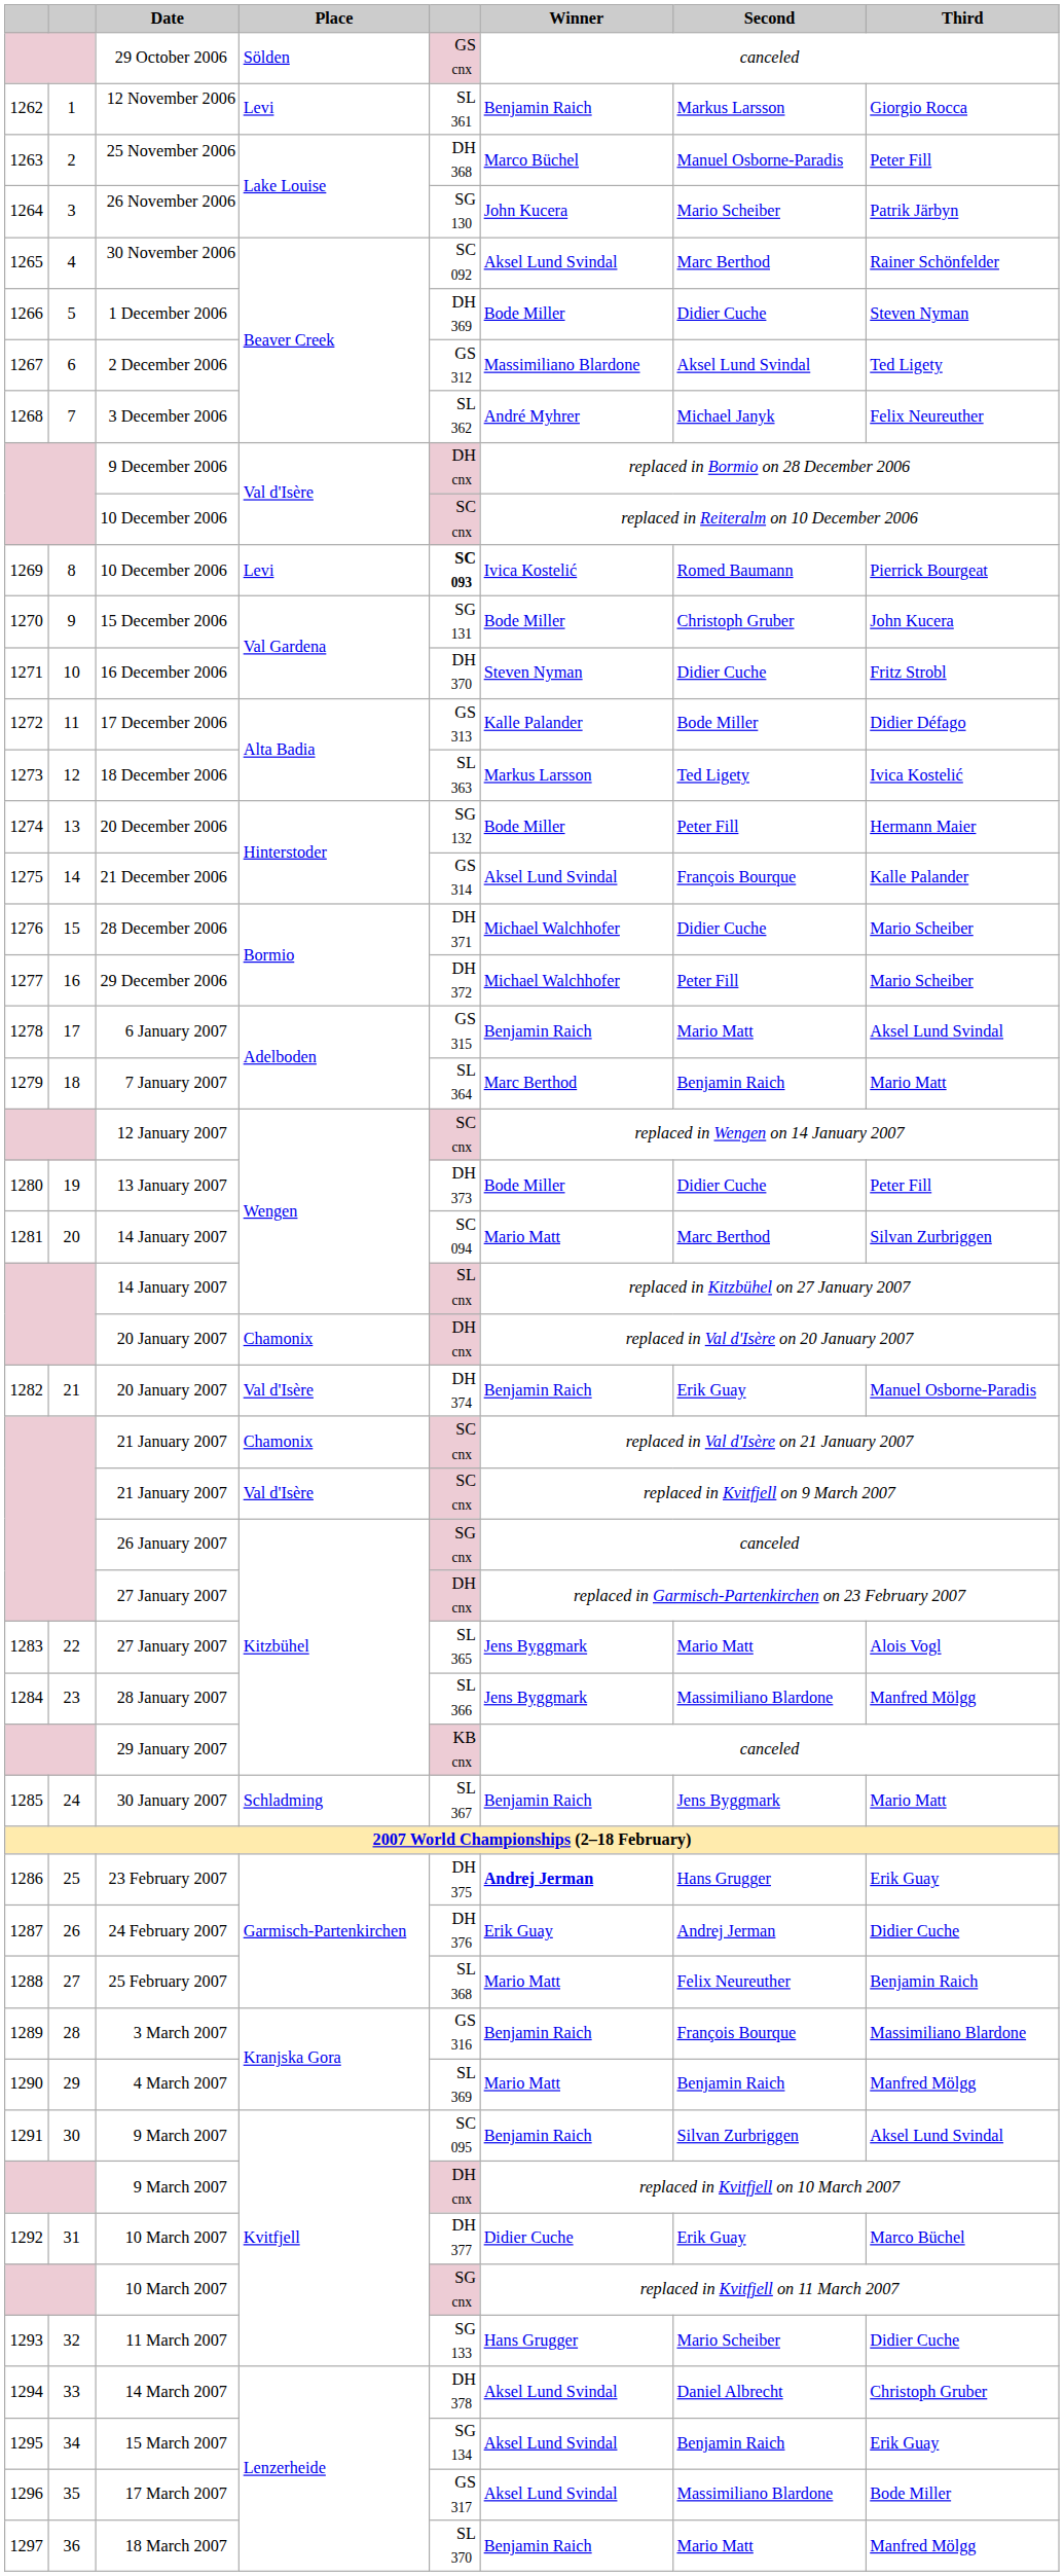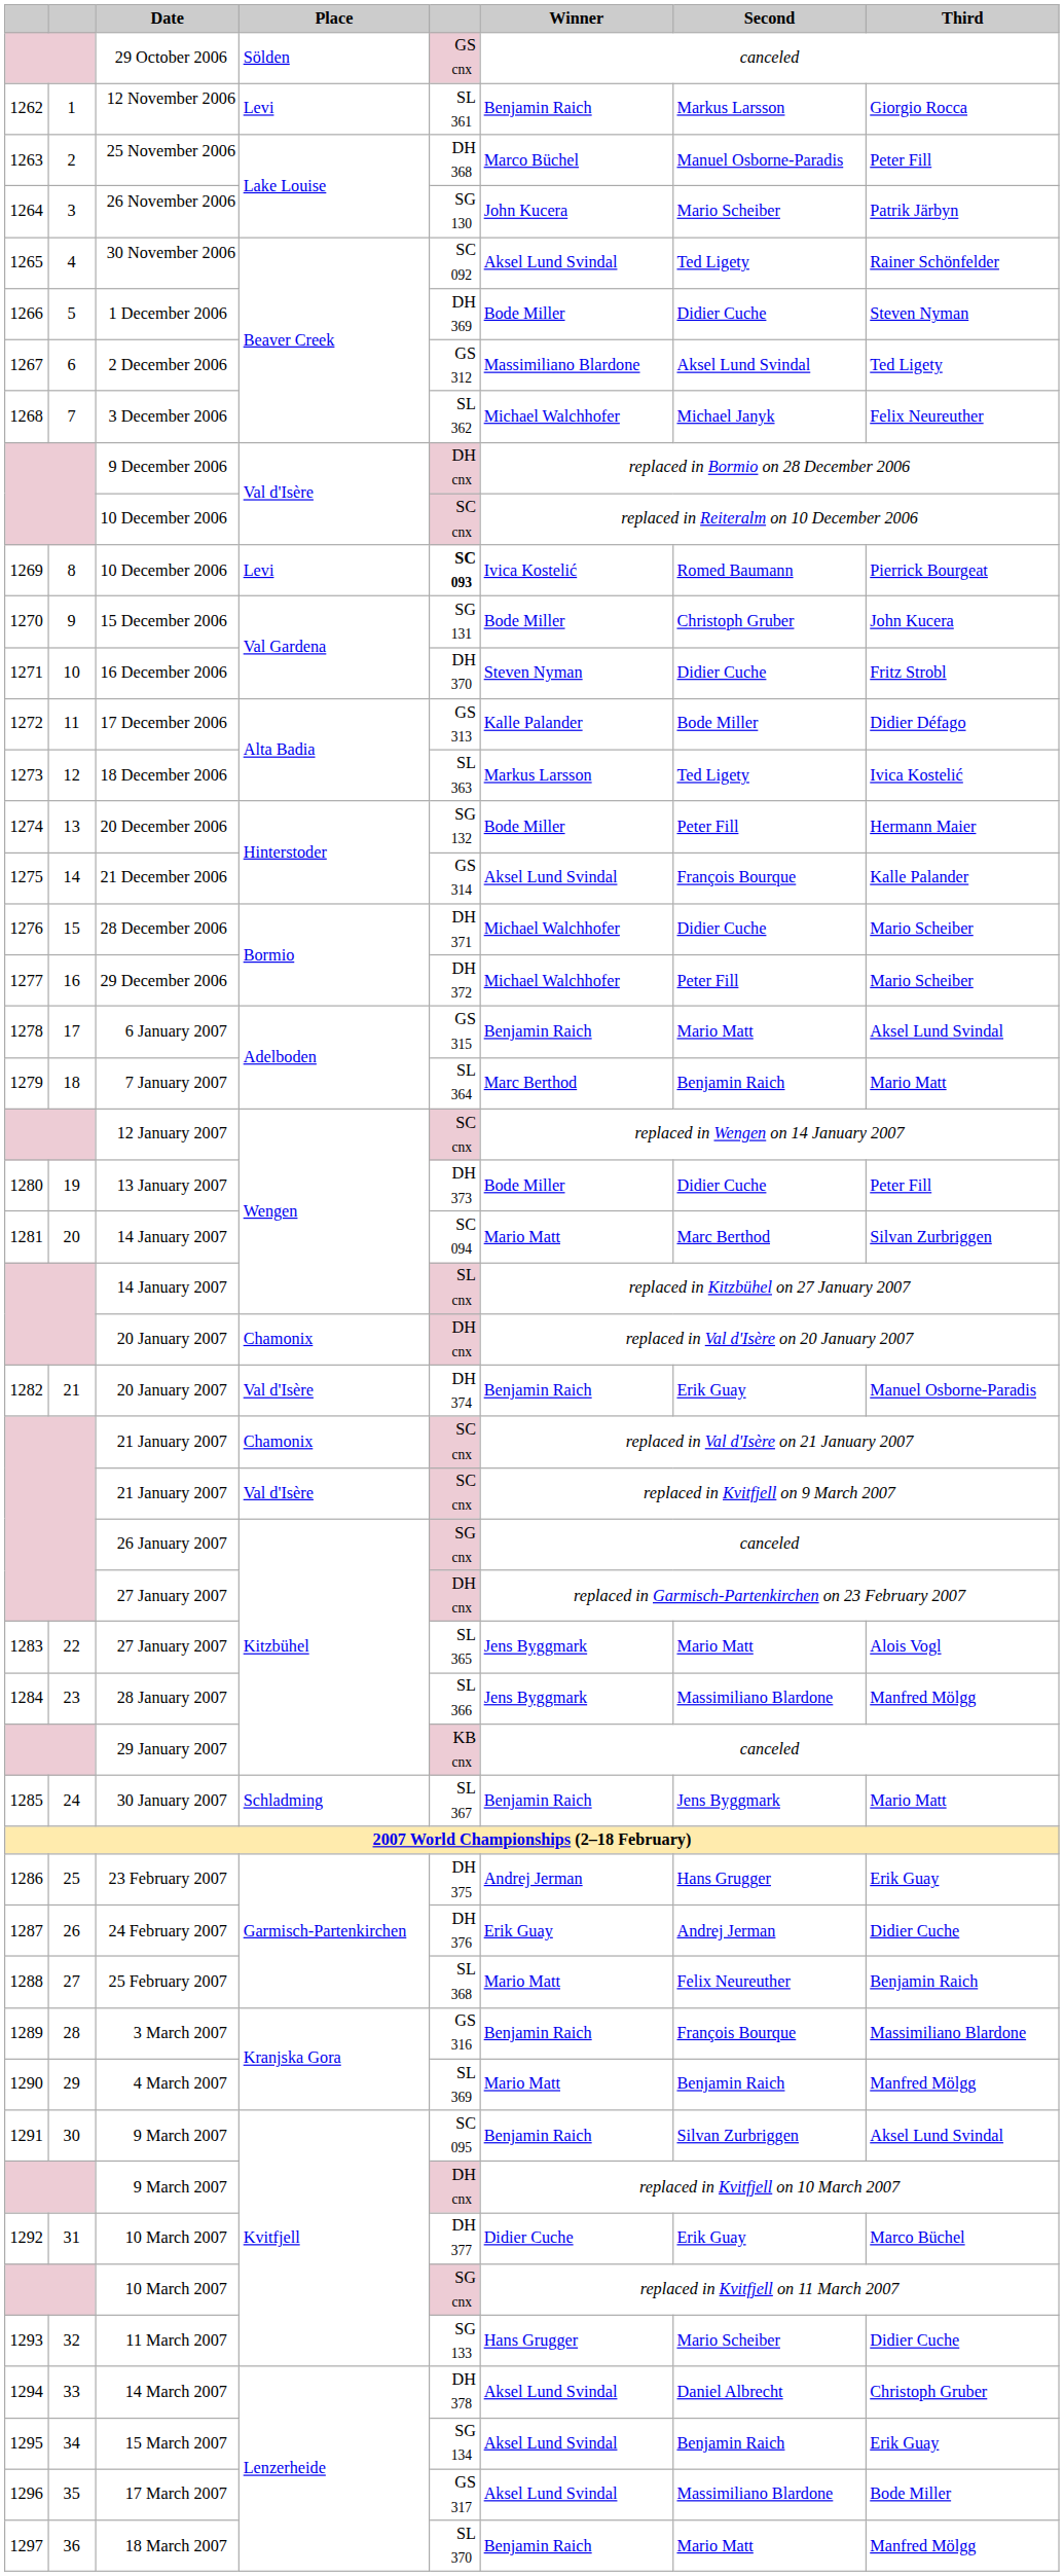 <table class="wikitable plainrowheaders" style="background:#fff; font-size:86%; line-height:16px; border:grey solid 1px; border-collapse:collapse;">
 <tr style="background:#ccc; text-align:center;">
 <td align="center" width="30"></td>
 <td align="center" width="40"></td>
 <td align="center" width="135"><strong>Date</strong></td>
 <td align="center" width="180"><strong>Place</strong></td>
 <td align="center" width="42"></td>
 <td align="center" width="185"><strong>Winner</strong></td>
 <td align="center" width="185"><strong>Second</strong></td>
 <td align="center" width="185"><strong>Third</strong></td>
 </tr>
 <tr>
 <td bgcolor="EDCCD5" colspan=2></td>
 <td align=right>29 October 2006  </td>
 <td> <a href='#'>Sölden</a></td>
 <td align=right bgcolor="EDCCD5">GS <sub>cnx</sub> </td>
 <td colspan=3 align=center><em>canceled</em></td>
 </tr>
 <tr>
 <td align=center>1262</td>
 <td align=center>1</td>
 <td align=right>12 November 2006  </td>
 <td> <a href='#'>Levi</a></td>
 <td align=right>SL <sub>361</sub> </td>
 <td> <a href='#'>Benjamin Raich</a></td>
 <td> <a href='#'>Markus Larsson</a></td>
 <td> <a href='#'>Giorgio Rocca</a></td>
 </tr>
 <tr>
 <td align=center>1263</td>
 <td align=center>2</td>
 <td align=right>25 November 2006  </td>
 <td rowspan=2> <a href='#'>Lake Louise</a></td>
 <td align=right>DH <sub>368</sub> </td>
 <td> <a href='#'>Marco Büchel</a></td>
 <td> <a href='#'>Manuel Osborne-Paradis</a></td>
 <td> <a href='#'>Peter Fill</a></td>
 </tr>
 <tr>
 <td align=center>1264</td>
 <td align=center>3</td>
 <td align=right>26 November 2006  </td>
 <td align=right>SG <sub>130</sub> </td>
 <td> <a href='#'>John Kucera</a></td>
 <td> <a href='#'>Mario Scheiber</a></td>
 <td> <a href='#'>Patrik Järbyn</a></td>
 </tr>
 <tr>
 <td align=center>1265</td>
 <td align=center>4</td>
 <td align=right>30 November 2006  </td>
 <td rowspan=4> <a href='#'>Beaver Creek</a></td>
 <td align=right>SC <sub>092</sub> </td>
 <td> <a href='#'>Aksel Lund Svindal</a></td>
-<td> <a href='#'>Marc Berthod</a></td>
+<td> <a href='#'>Ted Ligety</a></td>
 <td> <a href='#'>Rainer Schönfelder</a></td>
 </tr>
 <tr>
 <td align=center>1266</td>
 <td align=center>5</td>
 <td align=right>1 December 2006  </td>
 <td align=right>DH <sub>369</sub> </td>
 <td> <a href='#'>Bode Miller</a></td>
 <td> <a href='#'>Didier Cuche</a></td>
 <td> <a href='#'>Steven Nyman</a></td>
 </tr>
 <tr>
 <td align=center>1267</td>
 <td align=center>6</td>
 <td align=right>2 December 2006  </td>
 <td align=right>GS <sub>312</sub> </td>
 <td> <a href='#'>Massimiliano Blardone</a></td>
 <td> <a href='#'>Aksel Lund Svindal</a></td>
 <td> <a href='#'>Ted Ligety</a></td>
 </tr>
 <tr>
 <td align=center>1268</td>
 <td align=center>7</td>
 <td align=right>3 December 2006  </td>
 <td align=right>SL <sub>362</sub> </td>
-<td> <a href='#'>André Myhrer</a></td>
+<td> <a href='#'>Michael Walchhofer</a></td>
 <td> <a href='#'>Michael Janyk</a></td>
 <td> <a href='#'>Felix Neureuther</a></td>
 </tr>
 <tr>
 <td bgcolor="EDCCD5" rowspan=2 colspan=2></td>
 <td align=right>9 December 2006  </td>
 <td rowspan=2> <a href='#'>Val d'Isère</a></td>
 <td align=right bgcolor="EDCCD5">DH <sub>cnx</sub> </td>
 <td colspan=3 align=center><em>replaced in <a href='#'>Bormio</a> on 28 December 2006</em></td>
 </tr>
 <tr>
 <td align=right>10 December 2006  </td>
 <td align=right bgcolor="EDCCD5">SC <sub>cnx</sub> </td>
 <td colspan=3 align=center><em>replaced in <a href='#'>Reiteralm</a> on 10 December 2006</em></td>
 </tr>
 <tr>
 <td align=center>1269</td>
 <td align=center>8</td>
 <td align=right><small></small>10 December 2006  </td>
 <td> <a href='#'>Levi</a></td>
 <td align=right><strong>SC <sub>093</sub> </strong></td>
 <td> <a href='#'>Ivica Kostelić</a></td>
 <td> <a href='#'>Romed Baumann</a></td>
 <td> <a href='#'>Pierrick Bourgeat</a></td>
 </tr>
 <tr>
 <td align=center>1270</td>
 <td align=center>9</td>
 <td align=right>15 December 2006  </td>
 <td rowspan=2> <a href='#'>Val Gardena</a></td>
 <td align=right>SG <sub>131</sub> </td>
 <td> <a href='#'>Bode Miller</a></td>
 <td> <a href='#'>Christoph Gruber</a></td>
 <td> <a href='#'>John Kucera</a></td>
 </tr>
 <tr>
 <td align=center>1271</td>
 <td align=center>10</td>
 <td align=right>16 December 2006  </td>
 <td align=right>DH <sub>370</sub> </td>
 <td> <a href='#'>Steven Nyman</a></td>
 <td> <a href='#'>Didier Cuche</a></td>
 <td> <a href='#'>Fritz Strobl</a></td>
 </tr>
 <tr>
 <td align=center>1272</td>
 <td align=center>11</td>
 <td align=right>17 December 2006  </td>
 <td rowspan=2> <a href='#'>Alta Badia</a></td>
 <td align=right>GS <sub>313</sub> </td>
 <td> <a href='#'>Kalle Palander</a></td>
 <td> <a href='#'>Bode Miller</a></td>
 <td> <a href='#'>Didier Défago</a></td>
 </tr>
 <tr>
 <td align=center>1273</td>
 <td align=center>12</td>
 <td align=right>18 December 2006  </td>
 <td align=right>SL <sub>363</sub> </td>
 <td> <a href='#'>Markus Larsson</a></td>
 <td> <a href='#'>Ted Ligety</a></td>
 <td> <a href='#'>Ivica Kostelić</a></td>
 </tr>
 <tr>
 <td align=center>1274</td>
 <td align=center>13</td>
 <td align=right>20 December 2006  </td>
 <td rowspan=2> <a href='#'>Hinterstoder</a></td>
 <td align=right>SG <sub>132</sub> </td>
 <td> <a href='#'>Bode Miller</a></td>
 <td> <a href='#'>Peter Fill</a></td>
 <td> <a href='#'>Hermann Maier</a></td>
 </tr>
 <tr>
 <td align=center>1275</td>
 <td align=center>14</td>
 <td align=right>21 December 2006  </td>
 <td align=right>GS <sub>314</sub> </td>
 <td> <a href='#'>Aksel Lund Svindal</a></td>
 <td> <a href='#'>François Bourque</a></td>
 <td> <a href='#'>Kalle Palander</a></td>
 </tr>
 <tr>
 <td align=center>1276</td>
 <td align=center>15</td>
 <td align=right><small></small>28 December 2006  </td>
 <td rowspan=2> <a href='#'>Bormio</a></td>
 <td align=right>DH <sub>371</sub> </td>
 <td> <a href='#'>Michael Walchhofer</a></td>
 <td> <a href='#'>Didier Cuche</a></td>
 <td> <a href='#'>Mario Scheiber</a></td>
 </tr>
 <tr>
 <td align=center>1277</td>
 <td align=center>16</td>
 <td align=right>29 December 2006  </td>
 <td align=right>DH <sub>372</sub> </td>
 <td> <a href='#'>Michael Walchhofer</a></td>
 <td> <a href='#'>Peter Fill</a></td>
 <td> <a href='#'>Mario Scheiber</a></td>
 </tr>
 <tr>
 <td align=center>1278</td>
 <td align=center>17</td>
 <td align=right>6 January 2007  </td>
 <td rowspan=2> <a href='#'>Adelboden</a></td>
 <td align=right>GS <sub>315</sub> </td>
 <td> <a href='#'>Benjamin Raich</a></td>
 <td> <a href='#'>Mario Matt</a></td>
 <td> <a href='#'>Aksel Lund Svindal</a></td>
 </tr>
 <tr>
 <td align=center>1279</td>
 <td align=center>18</td>
 <td align=right>7 January 2007  </td>
 <td align=right>SL <sub>364</sub> </td>
 <td> <a href='#'>Marc Berthod</a></td>
 <td> <a href='#'>Benjamin Raich</a></td>
 <td> <a href='#'>Mario Matt</a></td>
 </tr>
 <tr>
 <td bgcolor="EDCCD5" colspan=2></td>
 <td align=right>12 January 2007  </td>
 <td rowspan=4> <a href='#'>Wengen</a></td>
 <td align=right bgcolor="EDCCD5">SC <sub>cnx</sub> </td>
 <td colspan=3 align=center><em>replaced in <a href='#'>Wengen</a> on 14 January 2007</em></td>
 </tr>
 <tr>
 <td align=center>1280</td>
 <td align=center>19</td>
 <td align=right>13 January 2007  </td>
 <td align=right>DH <sub>373</sub> </td>
 <td> <a href='#'>Bode Miller</a></td>
 <td> <a href='#'>Didier Cuche</a></td>
 <td> <a href='#'>Peter Fill</a></td>
 </tr>
 <tr>
 <td align=center>1281</td>
 <td align=center>20</td>
 <td align=right><small></small>14 January 2007  </td>
 <td align=right>SC <sub>094</sub> </td>
 <td> <a href='#'>Mario Matt</a></td>
 <td> <a href='#'>Marc Berthod</a></td>
 <td> <a href='#'>Silvan Zurbriggen</a></td>
 </tr>
 <tr>
 <td bgcolor="EDCCD5" colspan=2 rowspan=2></td>
 <td align=right>14 January 2007  </td>
 <td align=right bgcolor="EDCCD5">SL <sub>cnx</sub> </td>
 <td colspan=3 align=center><em>replaced in <a href='#'>Kitzbühel</a> on 27 January 2007</em></td>
 </tr>
 <tr>
 <td align=right>20 January 2007  </td>
 <td> <a href='#'>Chamonix</a></td>
 <td align=right bgcolor="EDCCD5">DH <sub>cnx</sub> </td>
 <td colspan=3 align=center><em>replaced in <a href='#'>Val d'Isère</a> on 20 January 2007</em></td>
 </tr>
 <tr>
 <td align=center>1282</td>
 <td align=center>21</td>
 <td align=right><small></small>20 January 2007  </td>
 <td> <a href='#'>Val d'Isère</a></td>
 <td align=right>DH <sub>374</sub> </td>
 <td> <a href='#'>Benjamin Raich</a></td>
 <td> <a href='#'>Erik Guay</a></td>
 <td> <a href='#'>Manuel Osborne-Paradis</a></td>
 </tr>
 <tr>
 <td bgcolor="EDCCD5" colspan=2 rowspan=4></td>
 <td align=right>21 January 2007  </td>
 <td> <a href='#'>Chamonix</a></td>
 <td align=right bgcolor="EDCCD5">SC <sub>cnx</sub> </td>
 <td colspan=3 align=center><em>replaced in <a href='#'>Val d'Isère</a> on 21 January 2007</em></td>
 </tr>
 <tr>
 <td align=right>21 January 2007  </td>
 <td> <a href='#'>Val d'Isère</a></td>
 <td align=right bgcolor="EDCCD5">SC <sub>cnx</sub> </td>
 <td colspan=3 align=center><em>replaced in <a href='#'>Kvitfjell</a> on 9 March 2007</em></td>
 </tr>
 <tr>
 <td align=right>26 January 2007  </td>
 <td rowspan=5> <a href='#'>Kitzbühel</a></td>
 <td align=right bgcolor="EDCCD5">SG <sub>cnx</sub> </td>
 <td colspan=3 align=center><em>canceled</em></td>
 </tr>
 <tr>
 <td align=right>27 January 2007  </td>
 <td align=right bgcolor="EDCCD5">DH <sub>cnx</sub> </td>
 <td colspan=3 align=center><em>replaced in <a href='#'>Garmisch-Partenkirchen</a> on 23 February 2007</em></td>
 </tr>
 <tr>
 <td align=center>1283</td>
 <td align=center>22</td>
 <td align=right><small></small>27 January 2007  </td>
 <td align=right>SL <sub>365</sub> </td>
 <td> <a href='#'>Jens Byggmark</a></td>
 <td> <a href='#'>Mario Matt</a></td>
 <td> <a href='#'>Alois Vogl</a></td>
 </tr>
 <tr>
 <td align=center>1284</td>
 <td align=center>23</td>
 <td align=right>28 January 2007  </td>
 <td align=right>SL <sub>366</sub> </td>
 <td> <a href='#'>Jens Byggmark</a></td>
 <td> <a href='#'>Massimiliano Blardone</a></td>
 <td> <a href='#'>Manfred Mölgg</a></td>
 </tr>
 <tr>
 <td bgcolor="EDCCD5" colspan=2></td>
 <td align=right>29 January 2007  </td>
 <td align=right bgcolor="EDCCD5">KB <sub>cnx</sub> </td>
 <td colspan=3 align=center><em>canceled</em></td>
 </tr>
 <tr>
 <td align=center>1285</td>
 <td align=center>24</td>
 <td align=right>30 January 2007  </td>
 <td> <a href='#'>Schladming</a></td>
 <td align=right>SL <sub>367</sub> </td>
 <td> <a href='#'>Benjamin Raich</a></td>
 <td> <a href='#'>Jens Byggmark</a></td>
 <td> <a href='#'>Mario Matt</a></td>
 </tr>
 <tr style="background:#FFEBAD">
 <td colspan="8" style="text-align:center;"><strong><a href='#'>2007 World Championships</a> (2–18 February)</strong></td>
 </tr>
 <tr>
 <td align=center>1286</td>
 <td align=center>25</td>
 <td align=right><small></small>23 February 2007  </td>
 <td rowspan=3> <a href='#'>Garmisch-Partenkirchen</a></td>
 <td align=right>DH <sub>375</sub> </td>
-<td><strong> <a href='#'>Andrej Jerman</a></strong></td>
+<td> <a href='#'>Andrej Jerman</a></td>
 <td> <a href='#'>Hans Grugger</a></td>
 <td> <a href='#'>Erik Guay</a></td>
 </tr>
 <tr>
 <td align=center>1287</td>
 <td align=center>26</td>
 <td align=right>24 February 2007  </td>
 <td align=right>DH <sub>376</sub> </td>
 <td> <a href='#'>Erik Guay</a></td>
 <td> <a href='#'>Andrej Jerman</a></td>
 <td> <a href='#'>Didier Cuche</a></td>
 </tr>
 <tr>
 <td align=center>1288</td>
 <td align=center>27</td>
 <td align=right>25 February 2007  </td>
 <td align=right>SL <sub>368</sub> </td>
 <td> <a href='#'>Mario Matt</a></td>
 <td> <a href='#'>Felix Neureuther</a></td>
 <td> <a href='#'>Benjamin Raich</a></td>
 </tr>
 <tr>
 <td align=center>1289</td>
 <td align=center>28</td>
 <td align=right>3 March 2007  </td>
 <td rowspan=2> <a href='#'>Kranjska Gora</a></td>
 <td align=right>GS <sub>316</sub> </td>
 <td> <a href='#'>Benjamin Raich</a></td>
 <td> <a href='#'>François Bourque</a></td>
 <td> <a href='#'>Massimiliano Blardone</a></td>
 </tr>
 <tr>
 <td align=center>1290</td>
 <td align=center>29</td>
 <td align=right>4 March 2007  </td>
 <td align=right>SL <sub>369</sub> </td>
 <td> <a href='#'>Mario Matt</a></td>
 <td> <a href='#'>Benjamin Raich</a></td>
 <td> <a href='#'>Manfred Mölgg</a></td>
 </tr>
 <tr>
 <td align=center>1291</td>
 <td align=center>30</td>
 <td align=right><small></small>9 March 2007  </td>
 <td rowspan=5> <a href='#'>Kvitfjell</a></td>
 <td align=right>SC <sub>095</sub> </td>
 <td> <a href='#'>Benjamin Raich</a></td>
 <td> <a href='#'>Silvan Zurbriggen</a></td>
 <td> <a href='#'>Aksel Lund Svindal</a></td>
 </tr>
 <tr>
 <td bgcolor="EDCCD5" colspan=2></td>
 <td align=right>9 March 2007  </td>
 <td align=right bgcolor="EDCCD5">DH <sub>cnx</sub> </td>
 <td colspan=3 align=center><em>replaced in <a href='#'>Kvitfjell</a> on 10 March 2007</em></td>
 </tr>
 <tr>
 <td align=center>1292</td>
 <td align=center>31</td>
 <td align=right><small></small>10 March 2007  </td>
 <td align=right>DH <sub>377</sub> </td>
 <td> <a href='#'>Didier Cuche</a></td>
 <td> <a href='#'>Erik Guay</a></td>
 <td> <a href='#'>Marco Büchel</a></td>
 </tr>
 <tr>
 <td bgcolor="EDCCD5" colspan=2></td>
 <td align=right>10 March 2007  </td>
 <td align=right bgcolor="EDCCD5">SG <sub>cnx</sub> </td>
 <td colspan=3 align=center><em>replaced in <a href='#'>Kvitfjell</a> on 11 March 2007</em></td>
 </tr>
 <tr>
 <td align=center>1293</td>
 <td align=center>32</td>
 <td align=right><small></small>11 March 2007  </td>
 <td align=right>SG <sub>133</sub> </td>
 <td> <a href='#'>Hans Grugger</a></td>
 <td> <a href='#'>Mario Scheiber</a></td>
 <td> <a href='#'>Didier Cuche</a></td>
 </tr>
 <tr>
 <td align=center>1294</td>
 <td align=center>33</td>
 <td align=right>14 March 2007  </td>
 <td rowspan=4> <a href='#'>Lenzerheide</a></td>
 <td align=right>DH <sub>378</sub> </td>
 <td> <a href='#'>Aksel Lund Svindal</a></td>
 <td> <a href='#'>Daniel Albrecht</a></td>
 <td> <a href='#'>Christoph Gruber</a></td>
 </tr>
 <tr>
 <td align=center>1295</td>
 <td align=center>34</td>
 <td align=right>15 March 2007  </td>
 <td align=right>SG <sub>134</sub> </td>
 <td> <a href='#'>Aksel Lund Svindal</a></td>
 <td> <a href='#'>Benjamin Raich</a></td>
 <td> <a href='#'>Erik Guay</a></td>
 </tr>
 <tr>
 <td align=center>1296</td>
 <td align=center>35</td>
 <td align=right>17 March 2007  </td>
 <td align=right>GS <sub>317</sub> </td>
 <td> <a href='#'>Aksel Lund Svindal</a></td>
 <td> <a href='#'>Massimiliano Blardone</a></td>
 <td> <a href='#'>Bode Miller</a></td>
 </tr>
 <tr>
 <td align=center>1297</td>
 <td align=center>36</td>
 <td align=right>18 March 2007  </td>
 <td align=right>SL <sub>370</sub> </td>
 <td> <a href='#'>Benjamin Raich</a></td>
 <td> <a href='#'>Mario Matt</a></td>
 <td> <a href='#'>Manfred Mölgg</a></td>
 </tr>
 </table>
